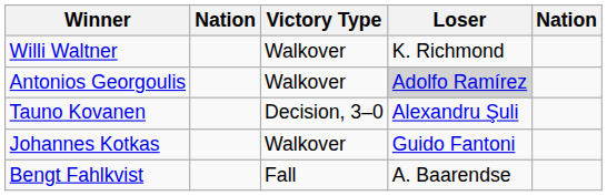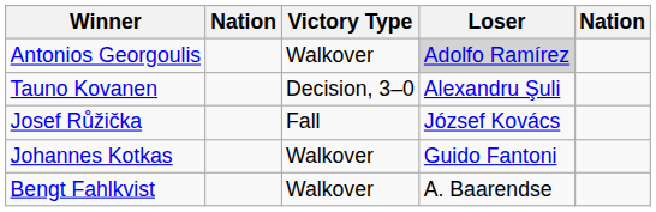 <table class="wikitable sortable" style="text-align:left;">
 <tr>
 <th>Winner</th>
 <th>Nation</th>
 <th>Victory Type</th>
 <th>Loser</th>
 <th>Nation</th>
-</tr>
-<tr>
-<td><a href='#'>Willi Waltner</a></td>
-<td></td>
-<td>Walkover</td>
-<td>K. Richmond</td>
-<td></td>
 </tr>
 <tr>
 <td><a href='#'>Antonios Georgoulis</a></td>
 <td></td>
 <td>Walkover</td>
 <td style="background: lightgrey;"><a href='#'>Adolfo Ramírez</a></td>
 <td></td>
 </tr>
 <tr>
 <td><a href='#'>Tauno Kovanen</a></td>
 <td></td>
 <td>Decision, 3–0</td>
 <td><a href='#'>Alexandru Şuli</a></td>
 <td></td>
 </tr>
 <tr>
+<td><a href='#'>Josef Růžička</a></td>
+<td></td>
+<td>Fall</td>
+<td><a href='#'>József Kovács</a></td>
+<td></td>
+</tr>
+<tr>
 <td><a href='#'>Johannes Kotkas</a></td>
 <td></td>
 <td>Walkover</td>
 <td><a href='#'>Guido Fantoni</a></td>
 <td></td>
 </tr>
 <tr>
 <td><a href='#'>Bengt Fahlkvist</a></td>
 <td></td>
-<td>Fall</td>
+<td>Walkover</td>
 <td>A. Baarendse</td>
 <td></td>
 </tr>
 </table>
